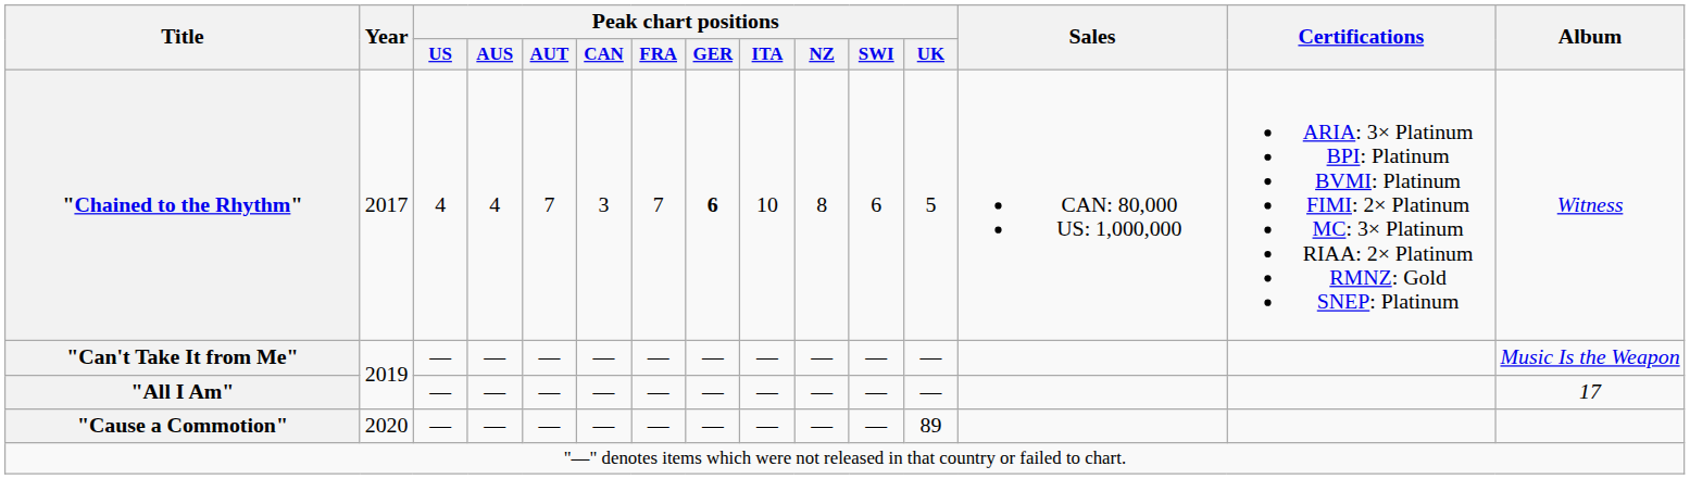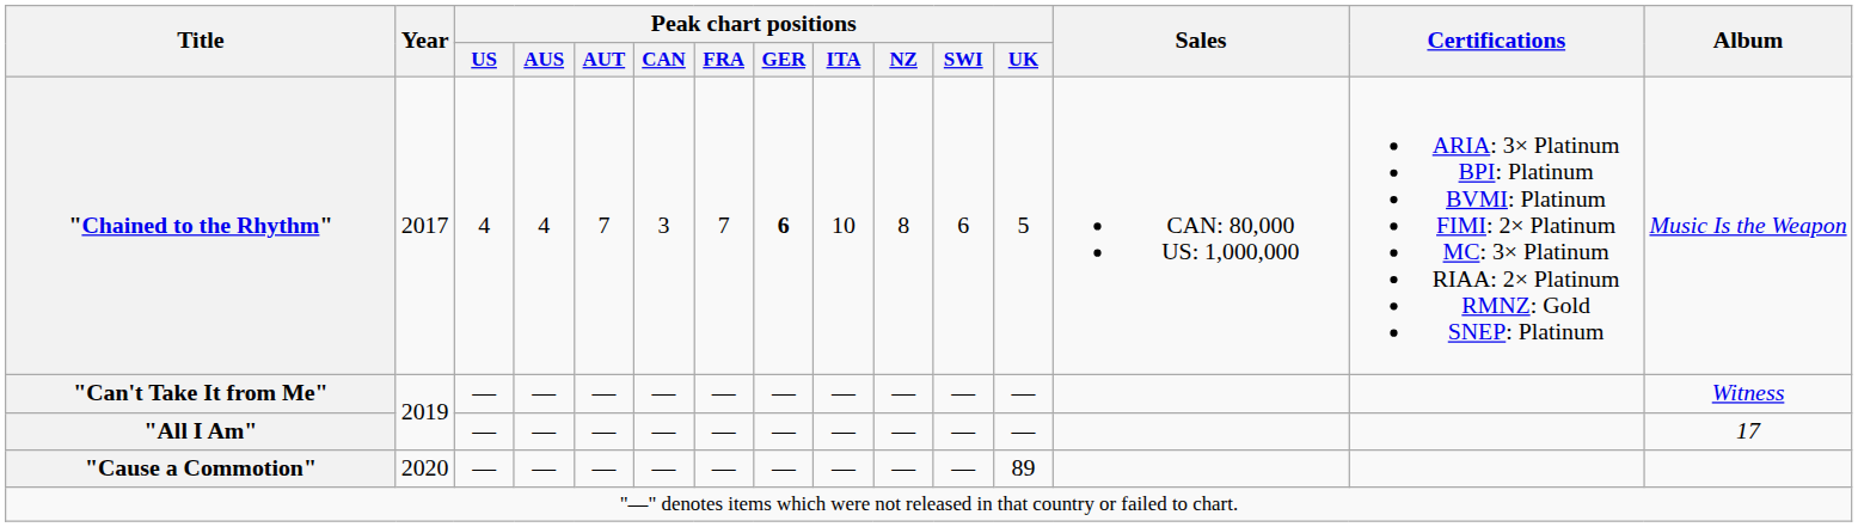 <table class="wikitable plainrowheaders" style="text-align:center;">
 <tr>
 <th scope="col" rowspan="2" style="width:16em;">Title</th>
 <th scope="col" rowspan="2">Year</th>
 <th scope="col" colspan="10">Peak chart positions</th>
 <th scope="col" rowspan="2" style="width:12em;">Sales</th>
 <th scope="col" rowspan="2" style="width:12em;"><a href='#'>Certifications</a></th>
 <th scope="col" rowspan="2">Album</th>
 </tr>
 <tr>
 <th scope="col" style="width:2.5em; font-size:85%;"><a href='#'>US</a><br></th>
 <th scope="col" style="width:2.5em; font-size:85%;"><a href='#'>AUS</a><br></th>
 <th scope="col" style="width:2.5em; font-size:85%;"><a href='#'>AUT</a><br></th>
 <th scope="col" style="width:2.5em; font-size:85%;"><a href='#'>CAN</a><br></th>
 <th scope="col" style="width:2.5em; font-size:85%;"><a href='#'>FRA</a><br></th>
 <th scope="col" style="width:2.5em; font-size:85%;"><a href='#'>GER</a><br></th>
 <th scope="col" style="width:2.5em; font-size:85%;"><a href='#'>ITA</a> <br></th>
 <th scope="col" style="width:2.5em; font-size:85%;"><a href='#'>NZ</a><br></th>
 <th scope="col" style="width:2.5em; font-size:85%;"><a href='#'>SWI</a><br></th>
 <th scope="col" style="width:2.5em; font-size:85%;"><a href='#'>UK</a><br></th>
 </tr>
 <tr>
 <th scope="row">"<a href='#'>Chained to the Rhythm</a>"<br></th>
 <td>2017</td>
 <td>4</td>
 <td>4</td>
 <td>7</td>
 <td>3</td>
 <td>7</td>
 <td><strong>6</strong></td>
 <td>10</td>
 <td>8</td>
 <td>6</td>
 <td>5</td>
 <td><br><ul><li>CAN: 80,000</li><li>US: 1,000,000</li></ul></td>
 <td><br><ul><li><a href='#'>ARIA</a>: 3× Platinum</li><li><a href='#'>BPI</a>: Platinum</li><li><a href='#'>BVMI</a>: Platinum</li><li><a href='#'>FIMI</a>: 2× Platinum</li><li><a href='#'>MC</a>: 3× Platinum</li><li>RIAA: 2× Platinum</li><li><a href='#'>RMNZ</a>: Gold</li><li><a href='#'>SNEP</a>: Platinum</li></ul></td>
-<td><em><a href='#'>Witness</a></em></td>
+<td><em><a href='#'>Music Is the Weapon</a></em></td>
 </tr>
 <tr>
 <th scope="row">"Can't Take It from Me"<br></th>
 <td rowspan="2">2019</td>
 <td>—</td>
 <td>—</td>
 <td>—</td>
 <td>—</td>
 <td>—</td>
 <td>—</td>
 <td>—</td>
 <td>—</td>
 <td>—</td>
 <td>—</td>
 <td></td>
 <td></td>
-<td><em><a href='#'>Music Is the Weapon</a></em></td>
+<td><em><a href='#'>Witness</a></em></td>
 </tr>
 <tr>
 <th scope="row">"All I Am"<br></th>
 <td>—</td>
 <td>—</td>
 <td>—</td>
 <td>—</td>
 <td>—</td>
 <td>—</td>
 <td>—</td>
 <td>—</td>
 <td>—</td>
 <td>—</td>
 <td></td>
 <td></td>
 <td><em>17</em></td>
 </tr>
 <tr>
 <th scope="row">"Cause a Commotion"<br></th>
 <td>2020</td>
 <td>—</td>
 <td>—</td>
 <td>—</td>
 <td>—</td>
 <td>—</td>
 <td>—</td>
 <td>—</td>
 <td>—</td>
 <td>—</td>
 <td>89</td>
 <td></td>
 <td></td>
 <td></td>
 </tr>
 <tr>
 <td colspan="15" style="font-size:85%;">"—" denotes items which were not released in that country or failed to chart.</td>
 </tr>
 </table>
